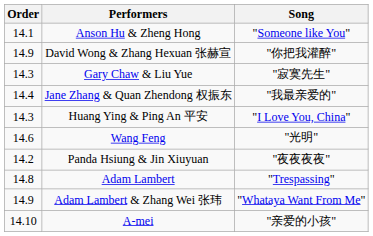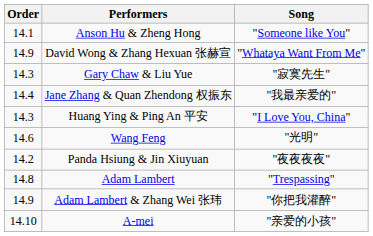 <table class="wikitable" style="text-align:center;">
 <tr>
 <th>Order</th>
 <th>Performers</th>
 <th>Song</th>
 </tr>
 <tr>
 <td>14.1</td>
 <td><a href='#'>Anson Hu</a> & Zheng Hong</td>
 <td>"<a href='#'>Someone like You</a>"</td>
 </tr>
 <tr>
 <td>14.9</td>
 <td>David Wong & Zhang Hexuan 张赫宣</td>
-<td>"你把我灌醉"</td>
+<td>"<a href='#'>Whataya Want From Me</a>"</td>
 </tr>
 <tr>
 <td>14.3</td>
 <td><a href='#'>Gary Chaw</a> & Liu Yue</td>
 <td>"寂寞先生"</td>
 </tr>
 <tr>
 <td>14.4</td>
 <td><a href='#'>Jane Zhang</a> & Quan Zhendong 权振东</td>
 <td>"我最亲爱的"</td>
 </tr>
 <tr>
 <td>14.3</td>
 <td>Huang Ying & Ping An 平安</td>
 <td>"<a href='#'>I Love You, China</a>"</td>
 </tr>
 <tr>
 <td>14.6</td>
 <td><a href='#'>Wang Feng</a></td>
 <td>"光明"</td>
 </tr>
 <tr>
 <td>14.2</td>
 <td>Panda Hsiung & Jin Xiuyuan</td>
 <td>"夜夜夜夜"</td>
 </tr>
 <tr>
 <td>14.8</td>
 <td><a href='#'>Adam Lambert</a></td>
 <td>"<a href='#'>Trespassing</a>"</td>
 </tr>
 <tr>
 <td>14.9</td>
 <td><a href='#'>Adam Lambert</a> & Zhang Wei 张玮</td>
-<td>"<a href='#'>Whataya Want From Me</a>"</td>
+<td>"你把我灌醉"</td>
 </tr>
 <tr>
 <td>14.10</td>
 <td><a href='#'>A-mei</a></td>
 <td>"亲爱的小孩"</td>
 </tr>
 </table>
